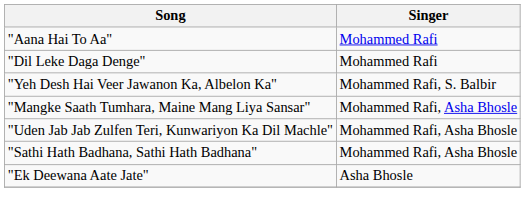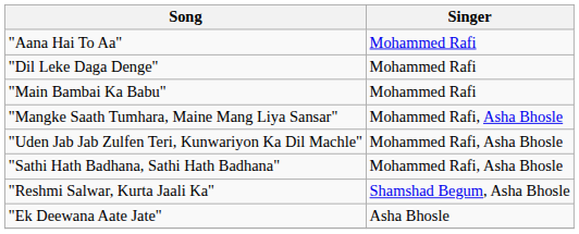 <table class="wikitable">
 <tr>
 <th>Song</th>
 <th>Singer</th>
 </tr>
 <tr>
 <td>"Aana Hai To Aa" </td>
 <td><a href='#'>Mohammed Rafi</a></td>
 </tr>
 <tr>
 <td>"Dil Leke Daga Denge"</td>
 <td>Mohammed Rafi</td>
 </tr>
 <tr>
-<td>"Yeh Desh Hai Veer Jawanon Ka, Albelon Ka"</td>
-<td>Mohammed Rafi, S. Balbir</td>
+<td>"Main Bambai Ka Babu" </td>
+<td>Mohammed Rafi</td>
 </tr>
 <tr>
 <td>"Mangke Saath Tumhara, Maine Mang Liya Sansar" </td>
 <td>Mohammed Rafi, <a href='#'>Asha Bhosle</a></td>
 </tr>
 <tr>
 <td>"Uden Jab Jab Zulfen Teri, Kunwariyon Ka Dil Machle" </td>
 <td>Mohammed Rafi, Asha Bhosle</td>
 </tr>
 <tr>
 <td>"Sathi Hath Badhana, Sathi Hath Badhana" </td>
 <td>Mohammed Rafi, Asha Bhosle</td>
 </tr>
 <tr>
+<td>"Reshmi Salwar, Kurta Jaali Ka" </td>
+<td><a href='#'>Shamshad Begum</a>, Asha Bhosle </td>
+</tr>
+<tr>
 <td>"Ek Deewana Aate Jate"</td>
 <td>Asha Bhosle</td>
 </tr>
 <tr>
 </tr>
 </table>
